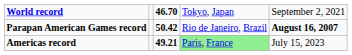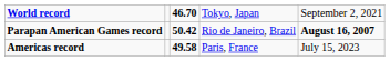 <table class="wikitable">
 <tr>
 <td><strong><a href='#'>World record</a></strong></td>
 <td></td>
 <td><strong>46.70</strong></td>
 <td><a href='#'>Tokyo</a>, <a href='#'>Japan</a></td>
 <td>September 2, 2021</td>
 </tr>
 <tr>
 <td><strong>Parapan American Games record</strong></td>
 <td></td>
 <td><strong>50.42</strong></td>
 <td><a href='#'>Rio de Janeiro</a>, <a href='#'>Brazil</a></td>
 <td><strong>August 16, 2007</strong></td>
 </tr>
 <tr>
 <td><strong>Americas record</strong></td>
 <td></td>
-<td><strong>49.21</strong></td>
-<td style="background: lightgreen;"><a href='#'>Paris</a>, <a href='#'>France</a></td>
+<td><strong>49.58</strong></td>
+<td><a href='#'>Paris</a>, <a href='#'>France</a></td>
 <td>July 15, 2023</td>
 </tr>
 </table>
